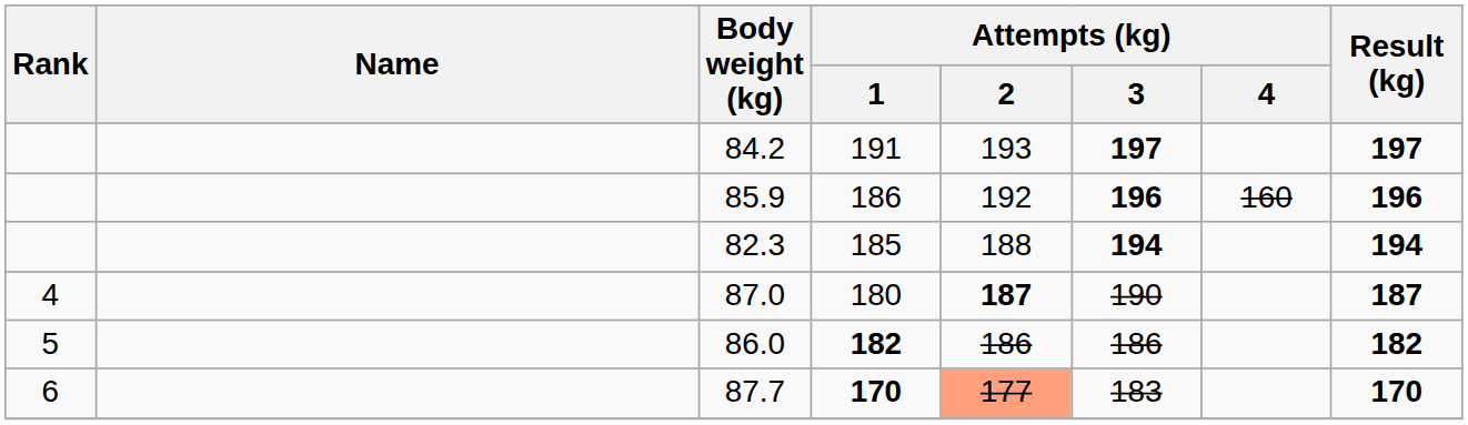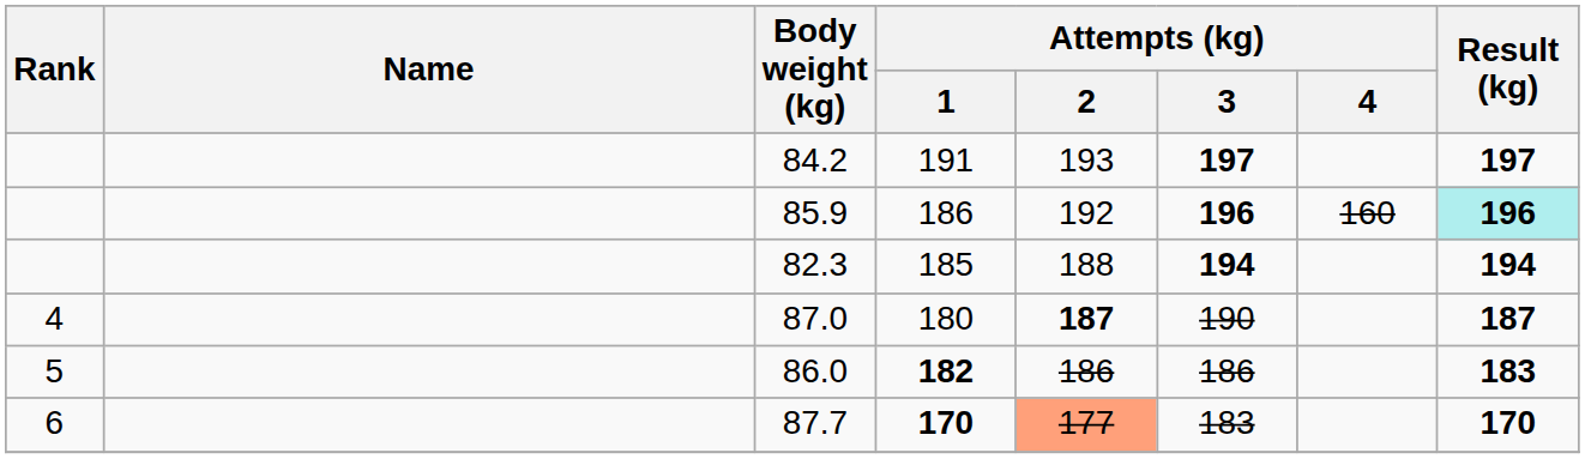 <table class="wikitable" style="text-align:center;">
 <tr>
 <th rowspan="2">Rank</th>
 <th rowspan="2" width="305">Name</th>
 <th rowspan="2" width="50">Body weight (kg)</th>
 <th colspan="4">Attempts (kg)</th>
 <th rowspan="2" width="60">Result (kg)</th>
 </tr>
 <tr>
 <th width="60">1</th>
 <th width="60">2</th>
 <th width="60">3</th>
 <th width="60">4</th>
 </tr>
 <tr>
 <td></td>
 <td align=left></td>
 <td>84.2</td>
 <td>191</td>
 <td>193</td>
 <td><strong>197</strong></td>
 <td></td>
 <td><strong>197</strong></td>
 </tr>
 <tr>
 <td></td>
 <td align=left></td>
 <td>85.9</td>
 <td>186</td>
 <td>192</td>
 <td><strong>196</strong></td>
 <td><s>160</s></td>
-<td><strong>196</strong></td>
+<td style="background: paleturquoise;"><strong>196</strong></td>
 </tr>
 <tr>
 <td></td>
 <td align=left></td>
 <td>82.3</td>
 <td>185</td>
 <td>188</td>
 <td><strong>194</strong></td>
 <td></td>
 <td><strong>194</strong></td>
 </tr>
 <tr>
 <td>4</td>
 <td align=left></td>
 <td>87.0</td>
 <td>180</td>
 <td><strong>187</strong></td>
 <td><s>190</s></td>
 <td></td>
 <td><strong>187</strong></td>
 </tr>
 <tr>
 <td>5</td>
 <td align=left></td>
 <td>86.0</td>
 <td><strong>182</strong></td>
 <td><s>186</s></td>
 <td><s>186</s></td>
 <td></td>
-<td><strong>182</strong></td>
+<td><strong>183</strong></td>
 </tr>
 <tr>
 <td>6</td>
 <td align=left></td>
 <td>87.7</td>
 <td><strong>170</strong></td>
 <td style="background: lightsalmon;"><s>177</s></td>
 <td><s>183</s></td>
 <td></td>
 <td><strong>170</strong></td>
 </tr>
 <tr>
 </tr>
 </table>
